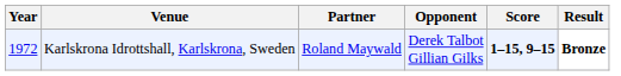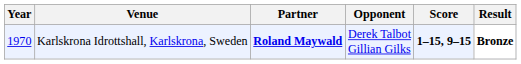 <table class="sortable wikitable" style="font-size: 90%;">
 <tr>
 <th>Year</th>
 <th>Venue</th>
 <th>Partner</th>
 <th>Opponent</th>
 <th>Score</th>
 <th>Result</th>
 </tr>
 <tr style="background:#ECF2FF">
-<td align="center"><a href='#'>1972</a></td>
+<td align="center"><a href='#'>1970</a></td>
 <td align="left">Karlskrona Idrottshall, <a href='#'>Karlskrona</a>, Sweden</td>
-<td align="left"> <a href='#'>Roland Maywald</a></td>
+<td align="left"><strong> <a href='#'>Roland Maywald</a></strong></td>
 <td align="left"> <a href='#'>Derek Talbot</a><br> <a href='#'>Gillian Gilks</a></td>
 <td align="left"><strong>1–15, 9–15</strong></td>
 <td style="text-align:left; background:white"> <strong>Bronze</strong></td>
 </tr>
 </table>
